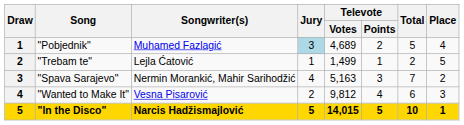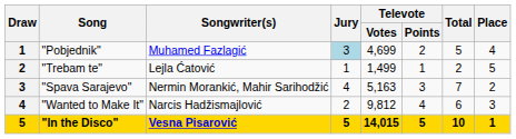 <table class="sortable wikitable plainrowheaders" style="margin: 1em auto 1em auto; text-align:center;">
 <tr>
 <th rowspan="2">Draw</th>
 <th rowspan="2">Song</th>
 <th rowspan="2">Songwriter(s)</th>
 <th rowspan="2">Jury</th>
 <th colspan="2">Televote</th>
 <th rowspan="2">Total</th>
 <th rowspan="2">Place</th>
 </tr>
 <tr>
 <th>Votes</th>
 <th>Points</th>
 </tr>
 <tr>
 <th scope="row" style="text-align:center;">1</th>
 <td align="left">"Pobjednik"</td>
 <td align="left"><a href='#'>Muhamed Fazlagić</a></td>
 <td style="background: lightblue;">3</td>
-<td>4,689</td>
+<td>4,699</td>
 <td>2</td>
 <td>5</td>
 <td>4</td>
 </tr>
 <tr>
 <th scope="row" style="text-align:center;">2</th>
 <td align="left">"Trebam te"</td>
 <td align="left">Lejla Ćatović</td>
 <td>1</td>
 <td>1,499</td>
 <td>1</td>
 <td>2</td>
 <td>5</td>
 </tr>
 <tr>
 <th scope="row" style="text-align:center;">3</th>
 <td align="left">"Spava Sarajevo"</td>
 <td align="left">Nermin Morankić, Mahir Sarihodžić</td>
 <td>4</td>
 <td>5,163</td>
 <td>3</td>
 <td>7</td>
 <td>2</td>
 </tr>
 <tr>
 <th scope="row" style="text-align:center;">4</th>
 <td align="left">"Wanted to Make It"</td>
-<td align="left"><a href='#'>Vesna Pisarović</a></td>
+<td align="left">Narcis Hadžismajlović</td>
 <td>2</td>
 <td>9,812</td>
 <td>4</td>
 <td>6</td>
 <td>3</td>
 </tr>
 <tr style="font-weight:bold; background:gold;">
 <th scope="row" style="text-align:center; font-weight:bold; background:gold;">5</th>
 <td align="left">"In the Disco"</td>
-<td align="left">Narcis Hadžismajlović</td>
+<td align="left"><a href='#'>Vesna Pisarović</a></td>
 <td>5</td>
 <td>14,015</td>
 <td>5</td>
 <td>10</td>
 <td>1</td>
 </tr>
 </table>
